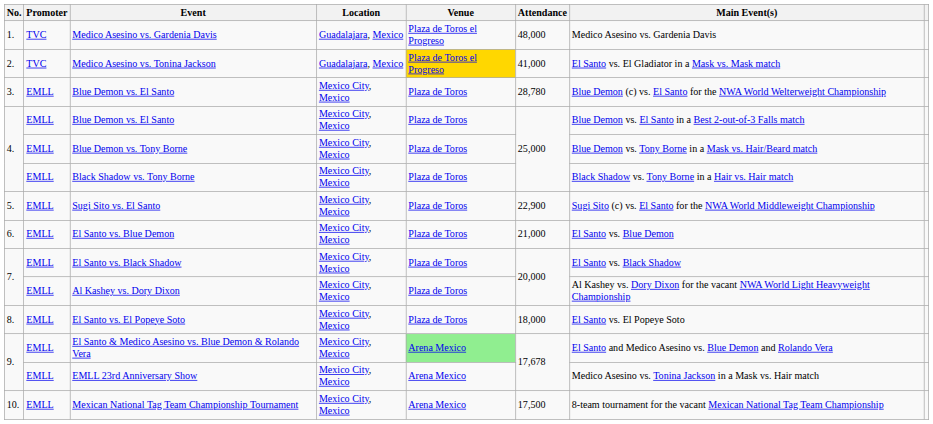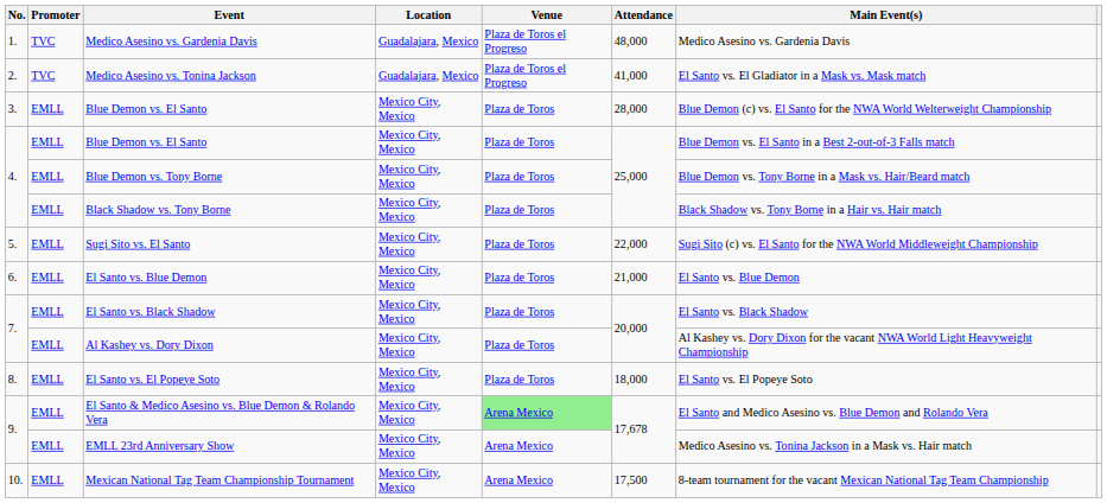 <table class="wikitable sortable" style="font-size:85%;">
 <tr>
 <th>No.</th>
 <th>Promoter</th>
 <th>Event</th>
 <th>Location</th>
 <th>Venue</th>
 <th>Attendance</th>
 <th class=unsortable>Main Event(s)</th>
 <th class=unsortable></th>
 </tr>
 <tr>
 <td>1.</td>
 <td><a href='#'>TVC</a></td>
 <td><a href='#'>Medico Asesino vs. Gardenia Davis</a> <br> </td>
 <td><a href='#'>Guadalajara</a>, <a href='#'>Mexico</a></td>
 <td><a href='#'>Plaza de Toros el Progreso</a></td>
 <td>48,000</td>
 <td>Medico Asesino vs. Gardenia Davis</td>
 <td></td>
 </tr>
 <tr>
 <td>2.</td>
 <td><a href='#'>TVC</a></td>
 <td><a href='#'>Medico Asesino vs. Tonina Jackson</a> <br> </td>
 <td><a href='#'>Guadalajara</a>, <a href='#'>Mexico</a></td>
-<td style="background: gold;"><a href='#'>Plaza de Toros el Progreso</a></td>
+<td><a href='#'>Plaza de Toros el Progreso</a></td>
 <td>41,000</td>
 <td><a href='#'>El Santo</a> vs. El Gladiator in a <a href='#'>Mask vs. Mask match</a></td>
 <td></td>
 </tr>
 <tr>
 <td>3.</td>
 <td><a href='#'>EMLL</a></td>
 <td><a href='#'>Blue Demon vs. El Santo</a> <br> </td>
 <td><a href='#'>Mexico City</a>, <a href='#'>Mexico</a></td>
 <td><a href='#'>Plaza de Toros</a></td>
-<td>28,780</td>
+<td>28,000</td>
 <td><a href='#'>Blue Demon</a> (c) vs. <a href='#'>El Santo</a> for the <a href='#'>NWA World Welterweight Championship</a></td>
 <td> </td>
 </tr>
 <tr>
 <td rowspan=3>4.</td>
 <td><a href='#'>EMLL</a></td>
 <td><a href='#'>Blue Demon vs. El Santo</a> <br> </td>
 <td><a href='#'>Mexico City</a>, <a href='#'>Mexico</a></td>
 <td><a href='#'>Plaza de Toros</a></td>
 <td rowspan=3>25,000</td>
 <td><a href='#'>Blue Demon</a> vs. <a href='#'>El Santo</a> in a <a href='#'>Best 2-out-of-3 Falls match</a></td>
 <td> </td>
 </tr>
 <tr>
 <td><a href='#'>EMLL</a></td>
 <td><a href='#'>Blue Demon vs. Tony Borne</a> <br> </td>
 <td><a href='#'>Mexico City</a>, <a href='#'>Mexico</a></td>
 <td><a href='#'>Plaza de Toros</a></td>
 <td><a href='#'>Blue Demon</a> vs. <a href='#'>Tony Borne</a> in a <a href='#'>Mask vs. Hair/Beard match</a></td>
 <td></td>
 </tr>
 <tr>
 <td><a href='#'>EMLL</a></td>
 <td><a href='#'>Black Shadow vs. Tony Borne</a> <br> </td>
 <td><a href='#'>Mexico City</a>, <a href='#'>Mexico</a></td>
 <td><a href='#'>Plaza de Toros</a></td>
 <td><a href='#'>Black Shadow</a> vs. <a href='#'>Tony Borne</a> in a <a href='#'>Hair vs. Hair match</a></td>
 <td></td>
 </tr>
 <tr>
 <td>5.</td>
 <td><a href='#'>EMLL</a></td>
 <td><a href='#'>Sugi Sito vs. El Santo</a> <br> </td>
 <td><a href='#'>Mexico City</a>, <a href='#'>Mexico</a></td>
 <td><a href='#'>Plaza de Toros</a></td>
-<td>22,900</td>
+<td>22,000</td>
 <td><a href='#'>Sugi Sito</a> (c) vs. <a href='#'>El Santo</a> for the <a href='#'>NWA World Middleweight Championship</a></td>
 <td></td>
 </tr>
 <tr>
 <td>6.</td>
 <td><a href='#'>EMLL</a></td>
 <td><a href='#'>El Santo vs. Blue Demon</a> <br> </td>
 <td><a href='#'>Mexico City</a>, <a href='#'>Mexico</a></td>
 <td><a href='#'>Plaza de Toros</a></td>
 <td>21,000</td>
 <td><a href='#'>El Santo</a> vs. <a href='#'>Blue Demon</a></td>
 <td></td>
 </tr>
 <tr>
 <td rowspan=2>7.</td>
 <td><a href='#'>EMLL</a></td>
 <td><a href='#'>El Santo vs. Black Shadow</a> <br> </td>
 <td><a href='#'>Mexico City</a>, <a href='#'>Mexico</a></td>
 <td><a href='#'>Plaza de Toros</a></td>
 <td rowspan=2>20,000</td>
 <td><a href='#'>El Santo</a> vs. <a href='#'>Black Shadow</a></td>
 <td></td>
 </tr>
 <tr>
 <td><a href='#'>EMLL</a></td>
 <td><a href='#'>Al Kashey vs. Dory Dixon</a> <br> </td>
 <td><a href='#'>Mexico City</a>, <a href='#'>Mexico</a></td>
 <td><a href='#'>Plaza de Toros</a></td>
 <td>Al Kashey vs. <a href='#'>Dory Dixon</a> for the vacant <a href='#'>NWA World Light Heavyweight Championship</a></td>
 <td></td>
 </tr>
 <tr>
 <td>8.</td>
 <td><a href='#'>EMLL</a></td>
 <td><a href='#'>El Santo vs. El Popeye Soto</a> <br> </td>
 <td><a href='#'>Mexico City</a>, <a href='#'>Mexico</a></td>
 <td><a href='#'>Plaza de Toros</a></td>
 <td>18,000</td>
 <td><a href='#'>El Santo</a> vs. El Popeye Soto</td>
 <td></td>
 </tr>
 <tr>
 <td rowspan=2>9.</td>
 <td><a href='#'>EMLL</a></td>
 <td><a href='#'>El Santo & Medico Asesino vs. Blue Demon & Rolando Vera</a> <br> </td>
 <td><a href='#'>Mexico City</a>, <a href='#'>Mexico</a></td>
 <td style="background: lightgreen;"><a href='#'>Arena Mexico</a></td>
 <td rowspan=2>17,678</td>
 <td><a href='#'>El Santo</a> and Medico Asesino vs. <a href='#'>Blue Demon</a> and <a href='#'>Rolando Vera</a></td>
 <td></td>
 </tr>
 <tr>
 <td><a href='#'>EMLL</a></td>
 <td><a href='#'>EMLL 23rd Anniversary Show</a> <br> </td>
 <td><a href='#'>Mexico City</a>, <a href='#'>Mexico</a></td>
 <td><a href='#'>Arena Mexico</a></td>
 <td>Medico Asesino vs. <a href='#'>Tonina Jackson</a> in a Mask vs. Hair match</td>
 <td></td>
 </tr>
 <tr>
 <td>10.</td>
 <td><a href='#'>EMLL</a></td>
 <td><a href='#'>Mexican National Tag Team Championship Tournament</a> <br> </td>
 <td><a href='#'>Mexico City</a>, <a href='#'>Mexico</a></td>
 <td><a href='#'>Arena Mexico</a></td>
 <td>17,500</td>
 <td>8-team tournament for the vacant <a href='#'>Mexican National Tag Team Championship</a></td>
 <td></td>
 </tr>
 </table>
